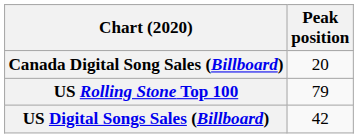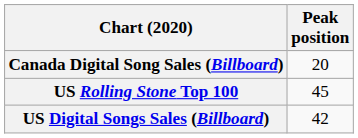 <table class="wikitable sortable plainrowheaders">
 <tr>
 <th scope="col">Chart (2020)</th>
 <th scope="col">Peak<br>position</th>
 </tr>
 <tr>
 <th scope="row">Canada Digital Song Sales (<em><a href='#'>Billboard</a></em>)</th>
 <td align="center">20</td>
 </tr>
 <tr>
 <th scope="row">US <a href='#'><em>Rolling Stone</em> Top 100</a></th>
-<td align="center">79</td>
+<td align="center">45</td>
 </tr>
 <tr>
 <th scope="row">US <a href='#'>Digital Songs Sales</a> (<em><a href='#'>Billboard</a></em>)</th>
 <td align="center">42</td>
 </tr>
 </table>
